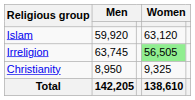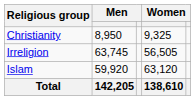 <table class="wikitable sortable">
 <tr>
 <th rowspan="2">Religious group</th>
 <th colspan="2">Men</th>
 <th colspan="2">Women</th>
 </tr>
 <tr>
 <th><a href='#'></a></th>
 <th></th>
 <th><a href='#'></a></th>
 <th></th>
 </tr>
 <tr>
-<td><a href='#'>Islam</a></td>
-<td>59,920</td>
+<td><a href='#'>Christianity</a></td>
+<td>8,950</td>
 <td></td>
-<td>63,120</td>
+<td>9,325</td>
 <td></td>
 </tr>
 <tr>
 <td><a href='#'>Irreligion</a></td>
 <td>63,745</td>
 <td></td>
-<td style="background: lightgreen;">56,505</td>
+<td>56,505</td>
 <td></td>
 </tr>
 <tr>
-<td><a href='#'>Christianity</a></td>
-<td>8,950</td>
+<td><a href='#'>Islam</a></td>
+<td>59,920</td>
 <td></td>
-<td>9,325</td>
+<td>63,120</td>
 <td></td>
 </tr>
 <tr>
 <th>Total</th>
 <th>142,205</th>
 <th></th>
 <th>138,610</th>
 <th></th>
 </tr>
 </table>
